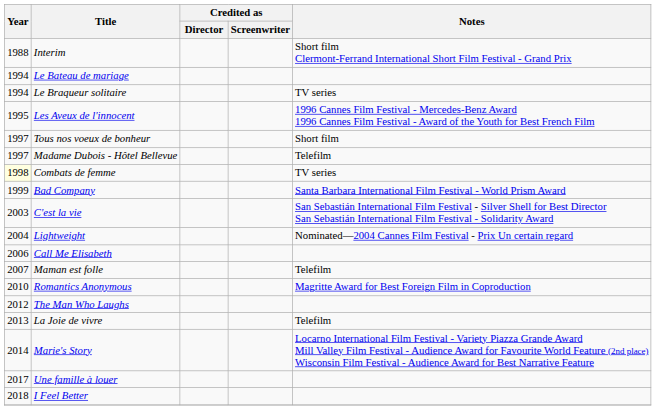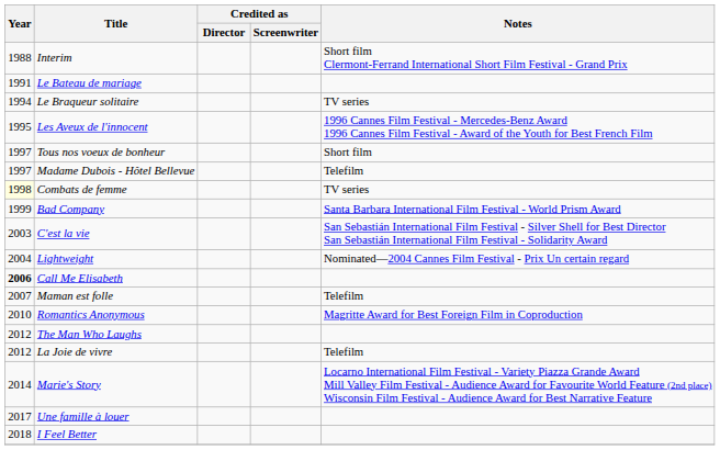 <table class="wikitable sortable">
 <tr>
 <th rowspan=2 width="33">Year</th>
 <th rowspan=2>Title</th>
 <th colspan=2>Credited as</th>
 <th rowspan=2>Notes</th>
 </tr>
 <tr>
 <th width=65>Director</th>
 <th width=65>Screenwriter</th>
 </tr>
 <tr>
 <td align="center">1988</td>
 <td align="left"><em>Interim</em></td>
 <td></td>
 <td></td>
 <td>Short film<br><a href='#'>Clermont-Ferrand International Short Film Festival - Grand Prix</a></td>
 </tr>
 <tr>
-<td align="center">1994</td>
+<td align="center">1991</td>
 <td align="left"><em><a href='#'>Le Bateau de mariage</a></em></td>
 <td></td>
 <td></td>
 <td></td>
 </tr>
 <tr>
 <td align="center">1994</td>
 <td align="left"><em>Le Braqueur solitaire</em></td>
 <td></td>
 <td></td>
 <td>TV series</td>
 </tr>
 <tr>
 <td align="center">1995</td>
 <td align="left"><em><a href='#'>Les Aveux de l'innocent</a></em></td>
 <td></td>
 <td></td>
 <td><a href='#'>1996 Cannes Film Festival - Mercedes-Benz Award</a><br><a href='#'>1996 Cannes Film Festival - Award of the Youth for Best French Film</a></td>
 </tr>
 <tr>
 <td align="center">1997</td>
 <td align="left"><em>Tous nos voeux de bonheur</em></td>
 <td></td>
 <td></td>
 <td>Short film</td>
 </tr>
 <tr>
 <td align="center">1997</td>
 <td align="left"><em>Madame Dubois - Hôtel Bellevue</em></td>
 <td></td>
 <td></td>
 <td>Telefilm</td>
 </tr>
 <tr>
 <td align="center" style="background: lightyellow;">1998</td>
 <td align="left"><em>Combats de femme</em></td>
 <td></td>
 <td></td>
 <td>TV series</td>
 </tr>
 <tr>
 <td align="center">1999</td>
 <td align="left"><em><a href='#'>Bad Company</a></em></td>
 <td></td>
 <td></td>
 <td><a href='#'>Santa Barbara International Film Festival - World Prism Award</a></td>
 </tr>
 <tr>
 <td align="center">2003</td>
 <td align="left"><em><a href='#'>C'est la vie</a></em></td>
 <td></td>
 <td></td>
 <td><a href='#'>San Sebastián International Film Festival</a> - <a href='#'>Silver Shell for Best Director</a><br><a href='#'>San Sebastián International Film Festival - Solidarity Award</a></td>
 </tr>
 <tr>
 <td align="center">2004</td>
 <td align="left"><em><a href='#'>Lightweight</a></em></td>
 <td></td>
 <td></td>
 <td>Nominated—<a href='#'>2004 Cannes Film Festival</a> - <a href='#'>Prix Un certain regard</a></td>
 </tr>
 <tr>
-<td align="center">2006</td>
+<td align="center"><strong>2006</strong></td>
 <td align="left"><em><a href='#'>Call Me Elisabeth</a></em></td>
 <td></td>
 <td></td>
 <td></td>
 </tr>
 <tr>
 <td align="center">2007</td>
 <td align="left"><em>Maman est folle</em></td>
 <td></td>
 <td></td>
 <td>Telefilm</td>
 </tr>
 <tr>
 <td align="center">2010</td>
 <td align="left"><em><a href='#'>Romantics Anonymous</a></em></td>
 <td></td>
 <td></td>
 <td><a href='#'>Magritte Award for Best Foreign Film in Coproduction</a></td>
 </tr>
 <tr>
 <td align="center">2012</td>
 <td align="left"><em><a href='#'>The Man Who Laughs</a></em></td>
 <td></td>
 <td></td>
 <td></td>
 </tr>
 <tr>
-<td align="center">2013</td>
+<td align="center">2012</td>
 <td align="left"><em>La Joie de vivre</em></td>
 <td></td>
 <td></td>
 <td>Telefilm</td>
 </tr>
 <tr>
 <td align="center">2014</td>
 <td align="left"><em><a href='#'>Marie's Story</a></em></td>
 <td></td>
 <td></td>
 <td><a href='#'>Locarno International Film Festival - Variety Piazza Grande Award</a><br><a href='#'>Mill Valley Film Festival - Audience Award for Favourite World Feature <small>(2nd place)</small></a><br><a href='#'>Wisconsin Film Festival - Audience Award for Best Narrative Feature</a></td>
 </tr>
 <tr>
 <td align="center">2017</td>
 <td align="left"><em><a href='#'>Une famille à louer</a></em></td>
 <td></td>
 <td></td>
 <td></td>
 </tr>
 <tr>
 <td align="center">2018</td>
 <td align="left"><em><a href='#'>I Feel Better</a></em></td>
 <td></td>
 <td></td>
 <td></td>
 </tr>
 <tr>
 </tr>
 </table>
